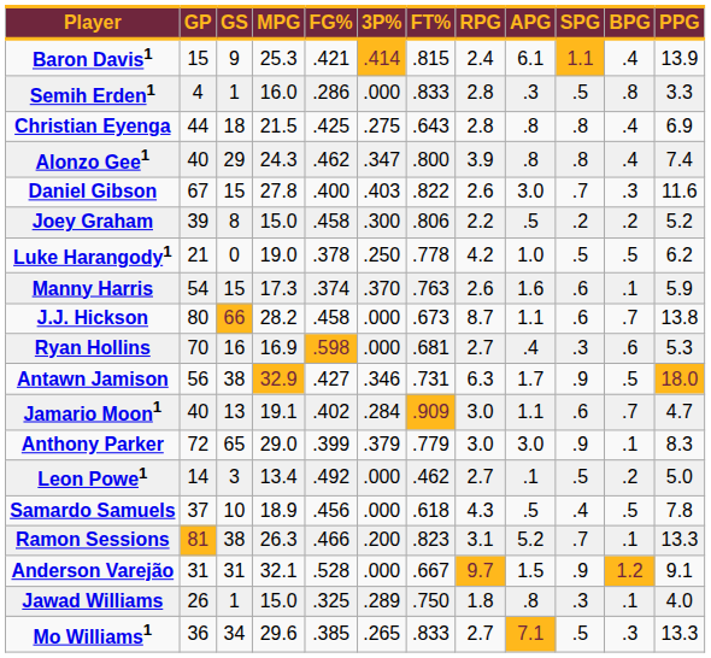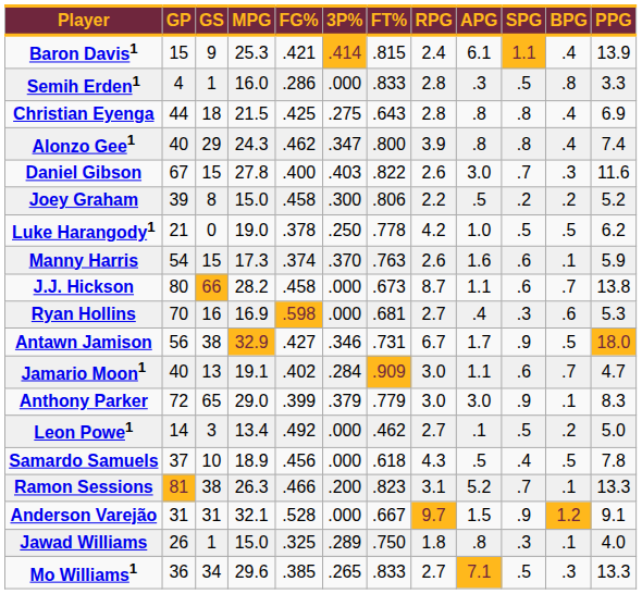 <table class="wikitable sortable" style="text-align:right;">
 <tr>
 <th style="background:#6F263D; color:#FFB81C; border-top:#FFB81C 3px solid; border-bottom:#FFB81C 3px solid;">Player</th>
 <th style="background:#6F263D; color:#FFB81C; border-top:#FFB81C 3px solid; border-bottom:#FFB81C 3px solid;">GP</th>
 <th style="background:#6F263D; color:#FFB81C; border-top:#FFB81C 3px solid; border-bottom:#FFB81C 3px solid;">GS</th>
 <th style="background:#6F263D; color:#FFB81C; border-top:#FFB81C 3px solid; border-bottom:#FFB81C 3px solid;">MPG</th>
 <th style="background:#6F263D; color:#FFB81C; border-top:#FFB81C 3px solid; border-bottom:#FFB81C 3px solid;">FG%</th>
 <th style="background:#6F263D; color:#FFB81C; border-top:#FFB81C 3px solid; border-bottom:#FFB81C 3px solid;">3P%</th>
 <th style="background:#6F263D; color:#FFB81C; border-top:#FFB81C 3px solid; border-bottom:#FFB81C 3px solid;">FT%</th>
 <th style="background:#6F263D; color:#FFB81C; border-top:#FFB81C 3px solid; border-bottom:#FFB81C 3px solid;">RPG</th>
 <th style="background:#6F263D; color:#FFB81C; border-top:#FFB81C 3px solid; border-bottom:#FFB81C 3px solid;">APG</th>
 <th style="background:#6F263D; color:#FFB81C; border-top:#FFB81C 3px solid; border-bottom:#FFB81C 3px solid;">SPG</th>
 <th style="background:#6F263D; color:#FFB81C; border-top:#FFB81C 3px solid; border-bottom:#FFB81C 3px solid;">BPG</th>
 <th style="background:#6F263D; color:#FFB81C; border-top:#FFB81C 3px solid; border-bottom:#FFB81C 3px solid;">PPG</th>
 </tr>
 <tr align="center" bgcolor=>
 <td><strong><a href='#'>Baron Davis</a><sup>1</sup></strong></td>
 <td>15</td>
 <td>9</td>
 <td>25.3</td>
 <td>.421</td>
 <td style="background:#FFB81C; color:#6F263D">.414</td>
 <td>.815</td>
 <td>2.4</td>
 <td>6.1</td>
 <td style="background:#FFB81C; color:#6F263D">1.1</td>
 <td>.4</td>
 <td>13.9</td>
 </tr>
 <tr align="center" bgcolor="#f0f0f0">
 <td><strong><a href='#'>Semih Erden</a><sup>1</sup></strong></td>
 <td>4</td>
 <td>1</td>
 <td>16.0</td>
 <td>.286</td>
 <td>.000</td>
 <td>.833</td>
 <td>2.8</td>
 <td>.3</td>
 <td>.5</td>
 <td>.8</td>
 <td>3.3</td>
 </tr>
 <tr align="center" bgcolor=>
 <td><strong><a href='#'>Christian Eyenga</a></strong></td>
 <td>44</td>
 <td>18</td>
 <td>21.5</td>
 <td>.425</td>
 <td>.275</td>
 <td>.643</td>
 <td>2.8</td>
 <td>.8</td>
 <td>.8</td>
 <td>.4</td>
 <td>6.9</td>
 </tr>
 <tr align="center" bgcolor="#f0f0f0">
 <td><strong><a href='#'>Alonzo Gee</a><sup>1</sup></strong></td>
 <td>40</td>
 <td>29</td>
 <td>24.3</td>
 <td>.462</td>
 <td>.347</td>
 <td>.800</td>
 <td>3.9</td>
 <td>.8</td>
 <td>.8</td>
 <td>.4</td>
 <td>7.4</td>
 </tr>
 <tr align="center" bgcolor=>
 <td><strong><a href='#'>Daniel Gibson</a></strong></td>
 <td>67</td>
 <td>15</td>
 <td>27.8</td>
 <td>.400</td>
 <td>.403</td>
 <td>.822</td>
 <td>2.6</td>
 <td>3.0</td>
 <td>.7</td>
 <td>.3</td>
 <td>11.6</td>
 </tr>
 <tr align="center" bgcolor="#f0f0f0">
 <td><strong><a href='#'>Joey Graham</a></strong></td>
 <td>39</td>
 <td>8</td>
 <td>15.0</td>
 <td>.458</td>
 <td>.300</td>
 <td>.806</td>
 <td>2.2</td>
 <td>.5</td>
 <td>.2</td>
 <td>.2</td>
 <td>5.2</td>
 </tr>
 <tr align="center" bgcolor=>
 <td><strong><a href='#'>Luke Harangody</a><sup>1</sup></strong></td>
 <td>21</td>
 <td>0</td>
 <td>19.0</td>
 <td>.378</td>
 <td>.250</td>
 <td>.778</td>
 <td>4.2</td>
 <td>1.0</td>
 <td>.5</td>
 <td>.5</td>
 <td>6.2</td>
 </tr>
 <tr align="center" bgcolor="#f0f0f0">
 <td><strong><a href='#'>Manny Harris</a></strong></td>
 <td>54</td>
 <td>15</td>
 <td>17.3</td>
 <td>.374</td>
 <td>.370</td>
 <td>.763</td>
 <td>2.6</td>
 <td>1.6</td>
 <td>.6</td>
 <td>.1</td>
 <td>5.9</td>
 </tr>
 <tr align="center" bgcolor=>
 <td><strong><a href='#'>J.J. Hickson</a></strong></td>
 <td>80</td>
 <td style="background:#FFB81C; color:#6F263D">66</td>
 <td>28.2</td>
 <td>.458</td>
 <td>.000</td>
 <td>.673</td>
 <td>8.7</td>
 <td>1.1</td>
 <td>.6</td>
 <td>.7</td>
 <td>13.8</td>
 </tr>
 <tr align="center" bgcolor="#f0f0f0">
 <td><strong><a href='#'>Ryan Hollins</a></strong></td>
 <td>70</td>
 <td>16</td>
 <td>16.9</td>
 <td style="background:#FFB81C; color:#6F263D">.598</td>
 <td>.000</td>
 <td>.681</td>
 <td>2.7</td>
 <td>.4</td>
 <td>.3</td>
 <td>.6</td>
 <td>5.3</td>
 </tr>
 <tr align="center" bgcolor=>
 <td><strong><a href='#'>Antawn Jamison</a></strong></td>
 <td>56</td>
 <td>38</td>
 <td style="background:#FFB81C; color:#6F263D">32.9</td>
 <td>.427</td>
 <td>.346</td>
 <td>.731</td>
-<td>6.3</td>
+<td>6.7</td>
 <td>1.7</td>
 <td>.9</td>
 <td>.5</td>
 <td style="background:#FFB81C; color:#6F263D">18.0</td>
 </tr>
 <tr align="center" bgcolor="#f0f0f0">
 <td><strong><a href='#'>Jamario Moon</a><sup>1</sup></strong></td>
 <td>40</td>
 <td>13</td>
 <td>19.1</td>
 <td>.402</td>
 <td>.284</td>
 <td style="background:#FFB81C; color:#6F263D">.909</td>
 <td>3.0</td>
 <td>1.1</td>
 <td>.6</td>
 <td>.7</td>
 <td>4.7</td>
 </tr>
 <tr align="center" bgcolor=>
 <td><strong><a href='#'>Anthony Parker</a></strong></td>
 <td>72</td>
 <td>65</td>
 <td>29.0</td>
 <td>.399</td>
 <td>.379</td>
 <td>.779</td>
 <td>3.0</td>
 <td>3.0</td>
 <td>.9</td>
 <td>.1</td>
 <td>8.3</td>
 </tr>
 <tr align="center" bgcolor="#f0f0f0">
 <td><strong><a href='#'>Leon Powe</a><sup>1</sup></strong></td>
 <td>14</td>
 <td>3</td>
 <td>13.4</td>
 <td>.492</td>
 <td>.000</td>
 <td>.462</td>
 <td>2.7</td>
 <td>.1</td>
 <td>.5</td>
 <td>.2</td>
 <td>5.0</td>
 </tr>
 <tr align="center" bgcolor=>
 <td><strong><a href='#'>Samardo Samuels</a></strong></td>
 <td>37</td>
 <td>10</td>
 <td>18.9</td>
 <td>.456</td>
 <td>.000</td>
 <td>.618</td>
 <td>4.3</td>
 <td>.5</td>
 <td>.4</td>
 <td>.5</td>
 <td>7.8</td>
 </tr>
 <tr align="center" bgcolor="#f0f0f0">
 <td><strong><a href='#'>Ramon Sessions</a></strong></td>
 <td style="background:#FFB81C; color:#6F263D">81</td>
 <td>38</td>
 <td>26.3</td>
 <td>.466</td>
 <td>.200</td>
 <td>.823</td>
 <td>3.1</td>
 <td>5.2</td>
 <td>.7</td>
 <td>.1</td>
 <td>13.3</td>
 </tr>
 <tr align="center" bgcolor=>
 <td><strong><a href='#'>Anderson Varejão</a></strong></td>
 <td>31</td>
 <td>31</td>
 <td>32.1</td>
 <td>.528</td>
 <td>.000</td>
 <td>.667</td>
 <td style="background:#FFB81C; color:#6F263D">9.7</td>
 <td>1.5</td>
 <td>.9</td>
 <td style="background:#FFB81C; color:#6F263D">1.2</td>
 <td>9.1</td>
 </tr>
 <tr align="center" bgcolor="#f0f0f0">
 <td><strong><a href='#'>Jawad Williams</a></strong></td>
 <td>26</td>
 <td>1</td>
 <td>15.0</td>
 <td>.325</td>
 <td>.289</td>
 <td>.750</td>
 <td>1.8</td>
 <td>.8</td>
 <td>.3</td>
 <td>.1</td>
 <td>4.0</td>
 </tr>
 <tr align="center" bgcolor=>
 <td><strong><a href='#'>Mo Williams</a><sup>1</sup></strong></td>
 <td>36</td>
 <td>34</td>
 <td>29.6</td>
 <td>.385</td>
 <td>.265</td>
 <td>.833</td>
 <td>2.7</td>
 <td style="background:#FFB81C; color:#6F263D">7.1</td>
 <td>.5</td>
 <td>.3</td>
 <td>13.3</td>
 </tr>
 </table>
